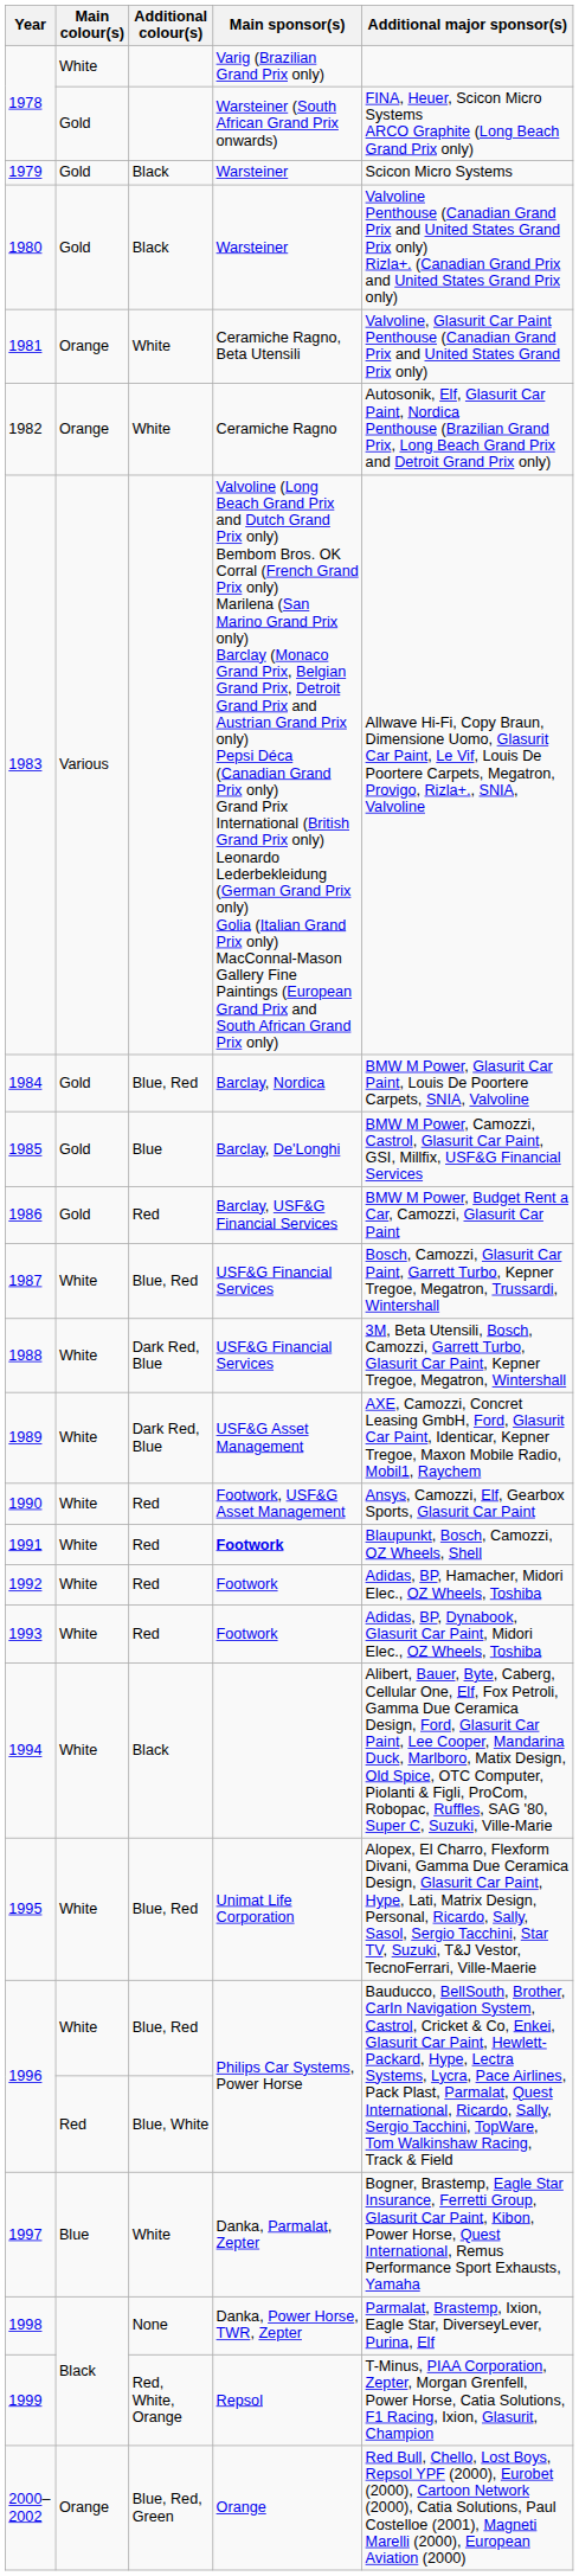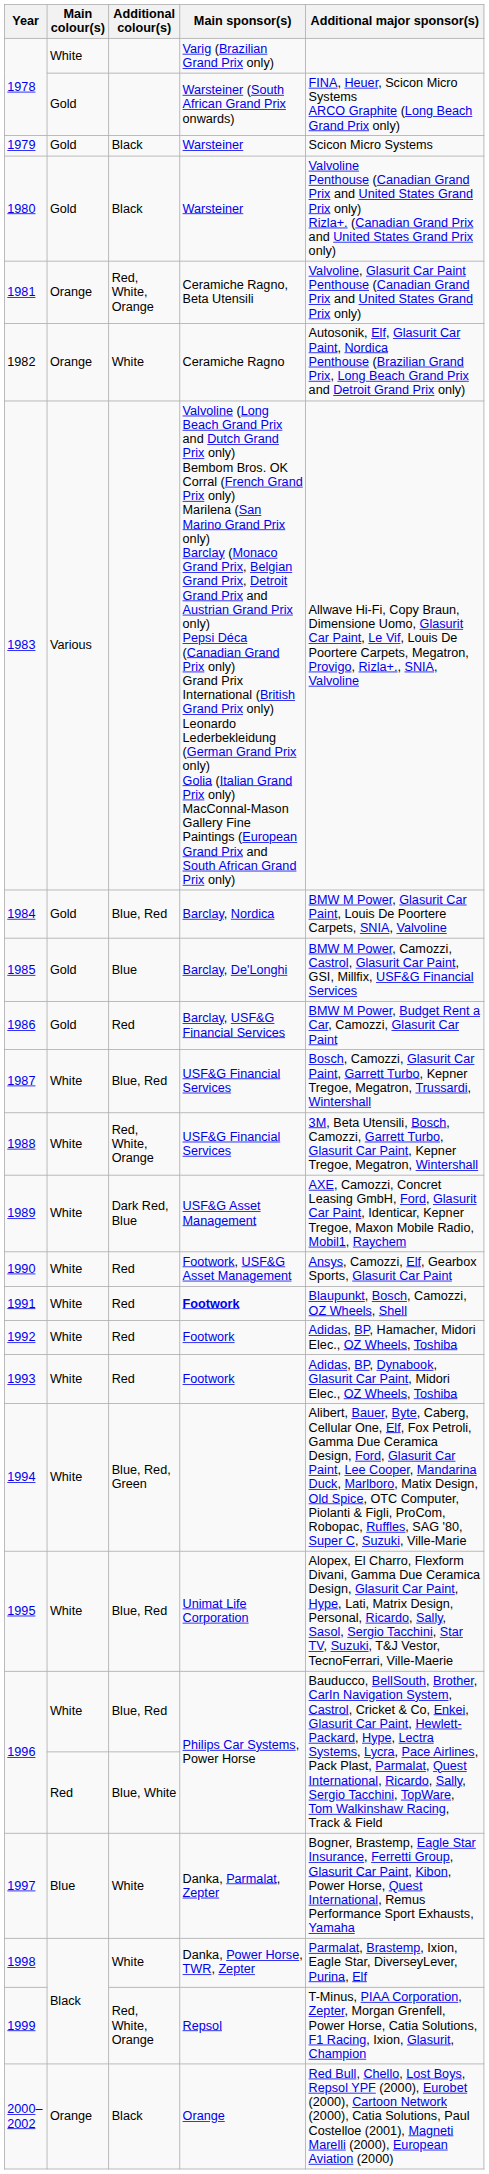 <table class="wikitable">
 <tr>
 <th>Year</th>
 <th>Main colour(s)</th>
 <th>Additional colour(s)</th>
 <th>Main sponsor(s)</th>
 <th>Additional major sponsor(s)</th>
 </tr>
 <tr>
 <td rowspan="2"><a href='#'>1978</a></td>
 <td>White</td>
 <td></td>
 <td><a href='#'>Varig</a> (<a href='#'>Brazilian Grand Prix</a> only)</td>
 <td></td>
 </tr>
 <tr>
 <td>Gold</td>
 <td></td>
 <td><a href='#'>Warsteiner</a> (<a href='#'>South African Grand Prix</a> onwards)</td>
 <td><a href='#'>FINA</a>, <a href='#'>Heuer</a>, Scicon Micro Systems<br><a href='#'>ARCO Graphite</a> (<a href='#'>Long Beach Grand Prix</a> only)</td>
 </tr>
 <tr>
 <td><a href='#'>1979</a></td>
 <td>Gold</td>
 <td>Black</td>
 <td><a href='#'>Warsteiner</a></td>
 <td>Scicon Micro Systems</td>
 </tr>
 <tr>
 <td><a href='#'>1980</a></td>
 <td>Gold</td>
 <td>Black</td>
 <td><a href='#'>Warsteiner</a></td>
 <td><a href='#'>Valvoline</a><br><a href='#'>Penthouse</a> (<a href='#'>Canadian Grand Prix</a> and <a href='#'>United States Grand Prix</a> only)<br><a href='#'>Rizla+.</a> (<a href='#'>Canadian Grand Prix</a> and <a href='#'>United States Grand Prix</a> only)</td>
 </tr>
 <tr>
 <td><a href='#'>1981</a></td>
 <td>Orange</td>
-<td>White</td>
+<td>Red, White, Orange</td>
 <td>Ceramiche Ragno, Beta Utensili</td>
 <td><a href='#'>Valvoline</a>, <a href='#'>Glasurit Car Paint</a><br><a href='#'>Penthouse</a> (<a href='#'>Canadian Grand Prix</a> and <a href='#'>United States Grand Prix</a> only)</td>
 </tr>
 <tr>
 <td>1982</td>
 <td>Orange</td>
 <td>White</td>
 <td>Ceramiche Ragno</td>
 <td>Autosonik, <a href='#'>Elf</a>, <a href='#'>Glasurit Car Paint</a>, <a href='#'>Nordica</a><br><a href='#'>Penthouse</a> (<a href='#'>Brazilian Grand Prix</a>, <a href='#'>Long Beach Grand Prix</a> and <a href='#'>Detroit Grand Prix</a> only)</td>
 </tr>
 <tr>
 <td><a href='#'>1983</a></td>
 <td>Various</td>
 <td></td>
 <td><a href='#'>Valvoline</a> (<a href='#'>Long Beach Grand Prix</a> and <a href='#'>Dutch Grand Prix</a> only)<br>Bembom Bros. OK Corral (<a href='#'>French Grand Prix</a> only)<br>Marilena (<a href='#'>San Marino Grand Prix</a> only)<br><a href='#'>Barclay</a> (<a href='#'>Monaco Grand Prix</a>, <a href='#'>Belgian Grand Prix</a>, <a href='#'>Detroit Grand Prix</a> and <a href='#'>Austrian Grand Prix</a> only)<br><a href='#'>Pepsi Déca</a> (<a href='#'>Canadian Grand Prix</a> only)<br>Grand Prix International (<a href='#'>British Grand Prix</a> only)<br>Leonardo Lederbekleidung (<a href='#'>German Grand Prix</a> only)<br><a href='#'>Golia</a> (<a href='#'>Italian Grand Prix</a> only)<br>MacConnal-Mason Gallery Fine Paintings (<a href='#'>European Grand Prix</a> and <a href='#'>South African Grand Prix</a> only)</td>
 <td>Allwave Hi-Fi, Copy Braun, Dimensione Uomo, <a href='#'>Glasurit Car Paint</a>, <a href='#'>Le Vif</a>, Louis De Poortere Carpets, Megatron, <a href='#'>Provigo</a>, <a href='#'>Rizla+.</a>, <a href='#'>SNIA</a>, <a href='#'>Valvoline</a></td>
 </tr>
 <tr>
 <td><a href='#'>1984</a></td>
 <td>Gold</td>
 <td>Blue, Red</td>
 <td><a href='#'>Barclay</a>, <a href='#'>Nordica</a></td>
 <td><a href='#'>BMW M Power</a>, <a href='#'>Glasurit Car Paint</a>, Louis De Poortere Carpets, <a href='#'>SNIA</a>, <a href='#'>Valvoline</a></td>
 </tr>
 <tr>
 <td><a href='#'>1985</a></td>
 <td>Gold</td>
 <td>Blue</td>
 <td><a href='#'>Barclay</a>, <a href='#'>De'Longhi</a></td>
 <td><a href='#'>BMW M Power</a>, Camozzi, <a href='#'>Castrol</a>, <a href='#'>Glasurit Car Paint</a>, GSI, Millfix, <a href='#'>USF&G Financial Services</a></td>
 </tr>
 <tr>
 <td><a href='#'>1986</a></td>
 <td>Gold</td>
 <td>Red</td>
 <td><a href='#'>Barclay</a>, <a href='#'>USF&G Financial Services</a></td>
 <td><a href='#'>BMW M Power</a>, <a href='#'>Budget Rent a Car</a>, Camozzi, <a href='#'>Glasurit Car Paint</a></td>
 </tr>
 <tr>
 <td><a href='#'>1987</a></td>
 <td>White</td>
 <td>Blue, Red</td>
 <td><a href='#'>USF&G Financial Services</a></td>
 <td><a href='#'>Bosch</a>, Camozzi, <a href='#'>Glasurit Car Paint</a>, <a href='#'>Garrett Turbo</a>, Kepner Tregoe, Megatron, <a href='#'>Trussardi</a>, <a href='#'>Wintershall</a></td>
 </tr>
 <tr>
 <td><a href='#'>1988</a></td>
 <td>White</td>
-<td>Dark Red, Blue</td>
+<td>Red, White, Orange</td>
 <td><a href='#'>USF&G Financial Services</a></td>
 <td><a href='#'>3M</a>, Beta Utensili, <a href='#'>Bosch</a>, Camozzi, <a href='#'>Garrett Turbo</a>, <a href='#'>Glasurit Car Paint</a>, Kepner Tregoe, Megatron, <a href='#'>Wintershall</a></td>
 </tr>
 <tr>
 <td><a href='#'>1989</a></td>
 <td>White</td>
 <td>Dark Red, Blue</td>
 <td><a href='#'>USF&G Asset Management</a></td>
 <td><a href='#'>AXE</a>, Camozzi, Concret Leasing GmbH, <a href='#'>Ford</a>, <a href='#'>Glasurit Car Paint</a>, Identicar, Kepner Tregoe, Maxon Mobile Radio, <a href='#'>Mobil1</a>, <a href='#'>Raychem</a></td>
 </tr>
 <tr>
 <td><a href='#'>1990</a></td>
 <td>White</td>
 <td>Red</td>
 <td><a href='#'>Footwork</a>, <a href='#'>USF&G Asset Management</a></td>
 <td><a href='#'>Ansys</a>, Camozzi, <a href='#'>Elf</a>, Gearbox Sports, <a href='#'>Glasurit Car Paint</a></td>
 </tr>
 <tr>
 <td><a href='#'>1991</a></td>
 <td>White</td>
 <td>Red</td>
 <td><strong><a href='#'>Footwork</a></strong></td>
 <td><a href='#'>Blaupunkt</a>, <a href='#'>Bosch</a>, Camozzi, <a href='#'>OZ Wheels</a>, <a href='#'>Shell</a></td>
 </tr>
 <tr>
 <td><a href='#'>1992</a></td>
 <td>White</td>
 <td>Red</td>
 <td><a href='#'>Footwork</a></td>
 <td><a href='#'>Adidas</a>, <a href='#'>BP</a>, Hamacher, Midori Elec., <a href='#'>OZ Wheels</a>, <a href='#'>Toshiba</a></td>
 </tr>
 <tr>
 <td><a href='#'>1993</a></td>
 <td>White</td>
 <td>Red</td>
 <td><a href='#'>Footwork</a></td>
 <td><a href='#'>Adidas</a>, <a href='#'>BP</a>, <a href='#'>Dynabook</a>, <a href='#'>Glasurit Car Paint</a>, Midori Elec., <a href='#'>OZ Wheels</a>, <a href='#'>Toshiba</a></td>
 </tr>
 <tr>
 <td><a href='#'>1994</a></td>
 <td>White</td>
-<td>Black</td>
+<td>Blue, Red, Green</td>
 <td></td>
 <td>Alibert, <a href='#'>Bauer</a>, <a href='#'>Byte</a>, Caberg, Cellular One, <a href='#'>Elf</a>, Fox Petroli, Gamma Due Ceramica Design, <a href='#'>Ford</a>, <a href='#'>Glasurit Car Paint</a>, <a href='#'>Lee Cooper</a>, <a href='#'>Mandarina Duck</a>, <a href='#'>Marlboro</a>, Matix Design, <a href='#'>Old Spice</a>, OTC Computer, Piolanti & Figli, ProCom, Robopac, <a href='#'>Ruffles</a>, SAG '80, <a href='#'>Super C</a>, <a href='#'>Suzuki</a>, Ville-Marie</td>
 </tr>
 <tr>
 <td><a href='#'>1995</a></td>
 <td>White</td>
 <td>Blue, Red</td>
 <td><a href='#'>Unimat Life Corporation</a></td>
 <td>Alopex, El Charro, Flexform Divani, Gamma Due Ceramica Design, <a href='#'>Glasurit Car Paint</a>, <a href='#'>Hype</a>, Lati, Matrix Design, Personal, <a href='#'>Ricardo</a>, <a href='#'>Sally</a>, <a href='#'>Sasol</a>, <a href='#'>Sergio Tacchini</a>, <a href='#'>Star TV</a>, <a href='#'>Suzuki</a>, T&J Vestor, TecnoFerrari, Ville-Maerie</td>
 </tr>
 <tr>
 <td rowspan="2"><a href='#'>1996</a></td>
 <td>White</td>
 <td>Blue, Red</td>
 <td rowspan="2"><a href='#'>Philips Car Systems</a>, Power Horse</td>
 <td rowspan="2">Bauducco, <a href='#'>BellSouth</a>, <a href='#'>Brother</a>, <a href='#'>CarIn Navigation System</a>, <a href='#'>Castrol</a>, Cricket & Co, <a href='#'>Enkei</a>, <a href='#'>Glasurit Car Paint</a>, <a href='#'>Hewlett-Packard</a>, <a href='#'>Hype</a>, <a href='#'>Lectra Systems</a>, <a href='#'>Lycra</a>, <a href='#'>Pace Airlines</a>, Pack Plast, <a href='#'>Parmalat</a>, <a href='#'>Quest International</a>, <a href='#'>Ricardo</a>, <a href='#'>Sally</a>, <a href='#'>Sergio Tacchini</a>, <a href='#'>TopWare</a>, <a href='#'>Tom Walkinshaw Racing</a>, Track & Field</td>
 </tr>
 <tr>
 <td>Red</td>
 <td>Blue, White</td>
 </tr>
 <tr>
 <td><a href='#'>1997</a></td>
 <td>Blue</td>
 <td>White</td>
 <td>Danka, <a href='#'>Parmalat</a>, <a href='#'>Zepter</a></td>
 <td>Bogner, Brastemp, <a href='#'>Eagle Star Insurance</a>, <a href='#'>Ferretti Group</a>, <a href='#'>Glasurit Car Paint</a>, <a href='#'>Kibon</a>, Power Horse, <a href='#'>Quest International</a>, Remus Performance Sport Exhausts, <a href='#'>Yamaha</a></td>
 </tr>
 <tr>
 <td><a href='#'>1998</a></td>
 <td rowspan=2>Black</td>
-<td>None</td>
+<td>White</td>
 <td>Danka, <a href='#'>Power Horse</a>, <a href='#'>TWR</a>, <a href='#'>Zepter</a></td>
 <td><a href='#'>Parmalat</a>, <a href='#'>Brastemp</a>, Ixion, Eagle Star, DiverseyLever, <a href='#'>Purina</a>, <a href='#'>Elf</a></td>
 </tr>
 <tr>
 <td><a href='#'>1999</a></td>
 <td>Red, White, Orange</td>
 <td><a href='#'>Repsol</a></td>
 <td>T-Minus, <a href='#'>PIAA Corporation</a>, <a href='#'>Zepter</a>, Morgan Grenfell, Power Horse, Catia Solutions, <a href='#'>F1 Racing</a>, Ixion, <a href='#'>Glasurit</a>, <a href='#'>Champion</a></td>
 </tr>
 <tr>
 <td><a href='#'>2000</a>–<a href='#'>2002</a></td>
 <td>Orange</td>
-<td>Blue, Red, Green</td>
+<td>Black</td>
 <td><a href='#'>Orange</a></td>
 <td><a href='#'>Red Bull</a>, <a href='#'>Chello</a>, <a href='#'>Lost Boys</a>, <a href='#'>Repsol YPF</a> (2000), <a href='#'>Eurobet</a> (2000), <a href='#'>Cartoon Network</a> (2000), Catia Solutions, Paul Costelloe (2001), <a href='#'>Magneti Marelli</a> (2000), <a href='#'>European Aviation</a> (2000)</td>
 </tr>
 </table>
